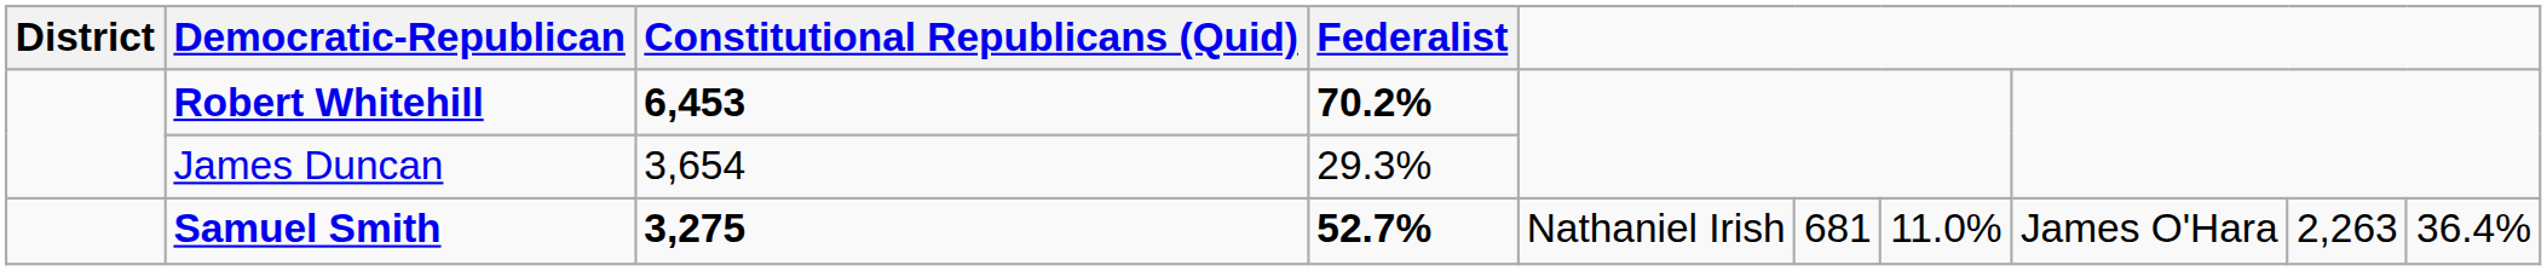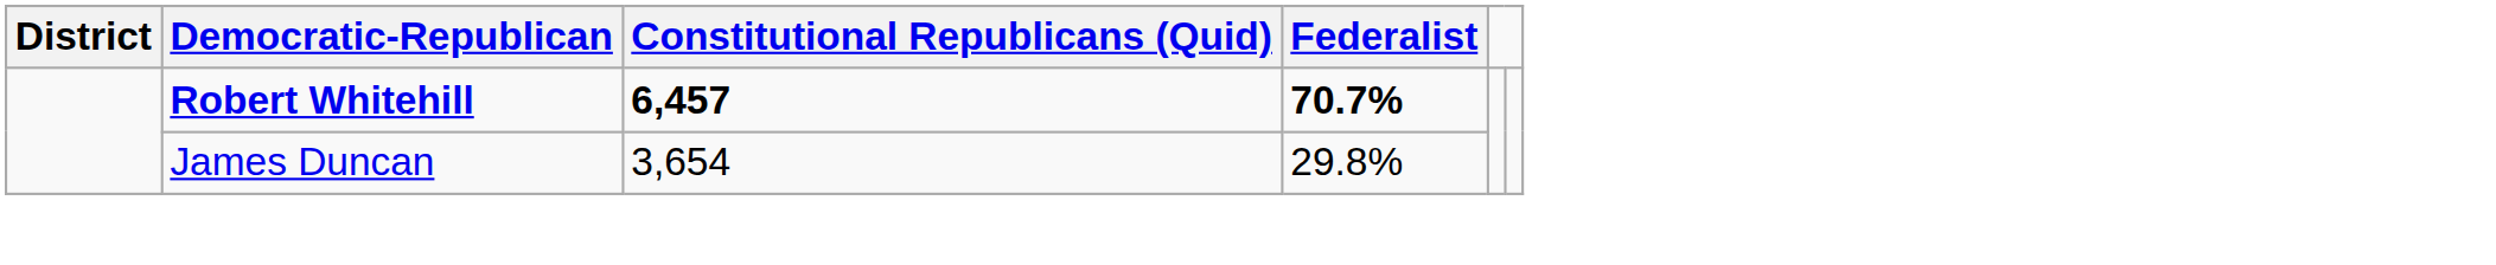 <table class=wikitable>
 <tr>
 <th>District</th>
 <th><a href='#'>Democratic-Republican</a></th>
 <th><a href='#'>Constitutional Republicans (Quid)</a></th>
 <th><a href='#'>Federalist</a></th>
 </tr>
 <tr>
 <td rowspan=2></td>
 <td><strong><a href='#'>Robert Whitehill</a></strong></td>
-<td><strong>6,453</strong></td>
-<td><strong>70.2%</strong></td>
+<td><strong>6,457</strong></td>
+<td><strong>70.7%</strong></td>
 <td colspan=3 rowspan=2></td>
 <td colspan=3 rowspan=2></td>
 </tr>
 <tr>
 <td><a href='#'>James Duncan</a></td>
 <td>3,654</td>
-<td>29.3%</td>
-</tr>
-<tr>
-<td></td>
-<td><strong><a href='#'>Samuel Smith</a></strong></td>
-<td><strong>3,275</strong></td>
-<td><strong>52.7%</strong></td>
-<td>Nathaniel Irish</td>
-<td>681</td>
-<td>11.0%</td>
-<td>James O'Hara</td>
-<td>2,263</td>
-<td>36.4%</td>
+<td>29.8%</td>
 </tr>
 </table>
